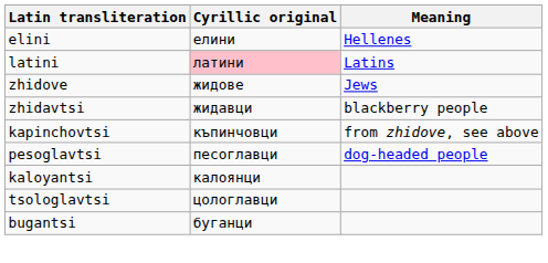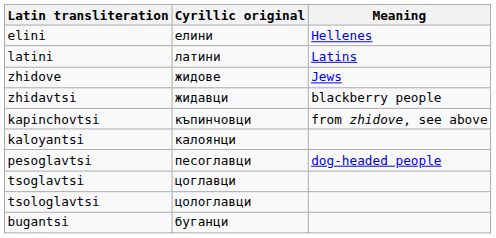 <table class="wikitable">
 <tr>
 <th>Latin transliteration</th>
 <th>Cyrillic original</th>
 <th>Meaning</th>
 </tr>
 <tr>
 <td>elini</td>
 <td>елини</td>
 <td><a href='#'>Hellenes</a></td>
 </tr>
 <tr>
 <td>latini</td>
-<td style="background: pink;">латини</td>
+<td>латини</td>
 <td><a href='#'>Latins</a></td>
 </tr>
 <tr>
 <td>zhidove</td>
 <td>жидове</td>
 <td><a href='#'>Jews</a></td>
 </tr>
 <tr>
 <td>zhidavtsi</td>
 <td>жидавци</td>
 <td>blackberry people</td>
 </tr>
 <tr>
 <td>kapinchovtsi</td>
 <td>къпинчовци</td>
 <td>from <em>zhidove</em>, see above</td>
 </tr>
 <tr>
+<td>kaloyantsi</td>
+<td>калоянци</td>
+<td></td>
+</tr>
+<tr>
 <td>pesoglavtsi</td>
 <td>песоглавци</td>
 <td><a href='#'>dog-headed people</a></td>
 </tr>
 <tr>
-<td>kaloyantsi</td>
-<td>калоянци</td>
+<td>tsoglavtsi</td>
+<td>цоглавци</td>
 <td></td>
 </tr>
 <tr>
 <td>tsologlavtsi</td>
 <td>цологлавци</td>
 <td></td>
 </tr>
 <tr>
 <td>bugantsi</td>
 <td>буганци</td>
 <td></td>
 </tr>
 </table>
